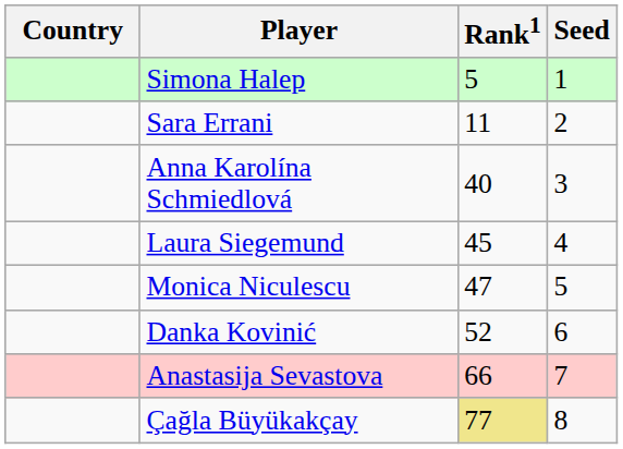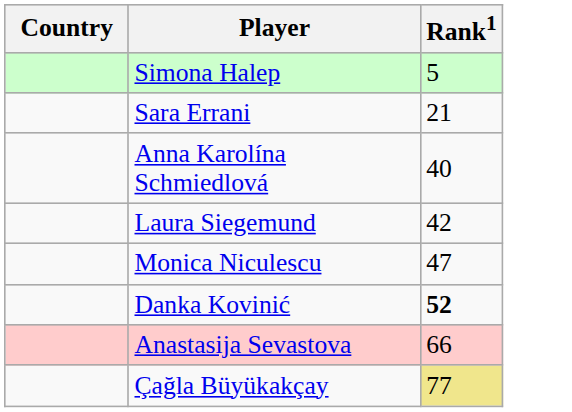 <table class="sortable wikitable">
 <tr>
 <th width="70">Country</th>
 <th width="175">Player</th>
 <th>Rank<sup>1</sup></th>
-<th>Seed</th>
 </tr>
 <tr style="background:#cfc;">
 <td></td>
 <td><a href='#'>Simona Halep</a></td>
 <td>5</td>
-<td>1</td>
 </tr>
 <tr>
 <td></td>
 <td><a href='#'>Sara Errani</a></td>
-<td>11</td>
-<td>2</td>
+<td>21</td>
 </tr>
 <tr>
 <td></td>
 <td><a href='#'>Anna Karolína Schmiedlová</a></td>
 <td>40</td>
-<td>3</td>
 </tr>
 <tr>
 <td></td>
 <td><a href='#'>Laura Siegemund</a></td>
-<td>45</td>
-<td>4</td>
+<td>42</td>
 </tr>
 <tr>
 <td></td>
 <td><a href='#'>Monica Niculescu</a></td>
 <td>47</td>
-<td>5</td>
 </tr>
 <tr>
 <td></td>
 <td><a href='#'>Danka Kovinić</a></td>
-<td>52</td>
-<td>6</td>
+<td><strong>52</strong></td>
 </tr>
 <tr style="background:#fcc;">
 <td></td>
 <td><a href='#'>Anastasija Sevastova</a></td>
 <td>66</td>
-<td>7</td>
 </tr>
 <tr>
 <td></td>
 <td><a href='#'>Çağla Büyükakçay</a></td>
 <td style="background: khaki;">77</td>
-<td>8</td>
 </tr>
 </table>
